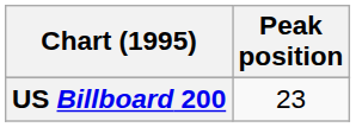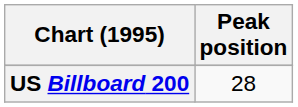 <table class="wikitable sortable plainrowheaders" style="text-align:center">
 <tr>
 <th scope="col">Chart (1995)</th>
 <th scope="col">Peak<br>position</th>
 </tr>
 <tr>
 </tr>
 <tr>
 <th scope="row">US <a href='#'><em>Billboard</em> 200</a></th>
-<td>23</td>
+<td>28</td>
 </tr>
 </table>
